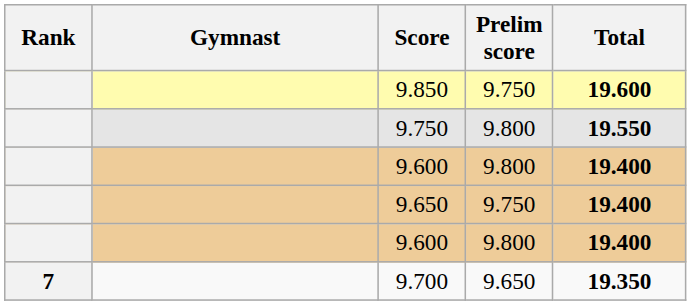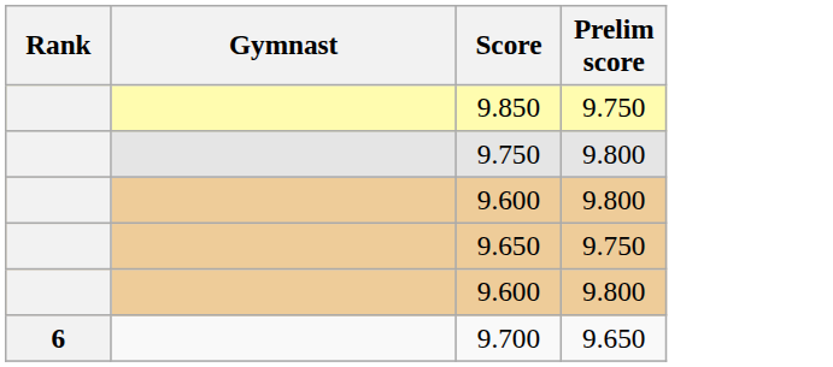 <table class="wikitable sortable" style="text-align:center; font-size:95%">
 <tr>
 <th scope="col" style="width:50px;">Rank</th>
 <th scope="col" style="width:180px;">Gymnast</th>
 <th scope="col" style="width:50px;">Score</th>
 <th scope="col" style="width:50px;">Prelim score</th>
-<th scope="col" style="width:80px;">Total</th>
 </tr>
 <tr style="background:#fffcaf;">
 <th scope=row style="text-align:center"></th>
 <td style="text-align:left;"></td>
 <td>9.850</td>
 <td>9.750</td>
-<td><strong>19.600</strong></td>
 </tr>
 <tr style="background:#e5e5e5;">
 <th scope=row style="text-align:center"></th>
 <td style="text-align:left;"></td>
 <td>9.750</td>
 <td>9.800</td>
-<td><strong>19.550</strong></td>
 </tr>
 <tr style="background:#ec9;">
 <th scope=row style="text-align:center"></th>
 <td style="text-align:left;"></td>
 <td>9.600</td>
 <td>9.800</td>
-<td><strong>19.400</strong></td>
 </tr>
 <tr style="background:#ec9;">
 <th scope=row style="text-align:center"></th>
 <td style="text-align:left;"></td>
 <td>9.650</td>
 <td>9.750</td>
-<td><strong>19.400</strong></td>
 </tr>
 <tr style="background:#ec9;">
 <th scope=row style="text-align:center"></th>
 <td style="text-align:left;"></td>
 <td>9.600</td>
 <td>9.800</td>
-<td><strong>19.400</strong></td>
 </tr>
 <tr>
-<th scope=row style="text-align:center">7</th>
+<th scope=row style="text-align:center">6</th>
 <td style="text-align:left;"></td>
 <td>9.700</td>
 <td>9.650</td>
-<td><strong>19.350</strong></td>
 </tr>
 </table>
